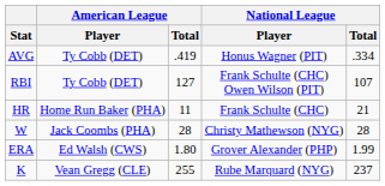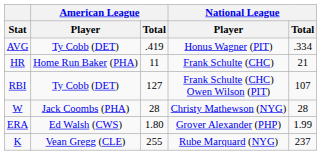 <table class="wikitable" style="text-align:center;">
 <tr>
 <th></th>
 <th colspan=2><a href='#'>American League</a></th>
 <th colspan=2><a href='#'>National League</a></th>
 </tr>
 <tr>
 <th>Stat</th>
 <th>Player</th>
 <th>Total</th>
 <th>Player</th>
 <th>Total</th>
 </tr>
 <tr>
 <td><a href='#'>AVG</a></td>
 <td><a href='#'>Ty Cobb</a> (<a href='#'>DET</a>)</td>
 <td>.419</td>
 <td><a href='#'>Honus Wagner</a> (<a href='#'>PIT</a>)</td>
 <td>.334</td>
 </tr>
 <tr>
+<td><a href='#'>HR</a></td>
+<td><a href='#'>Home Run Baker</a> (<a href='#'>PHA</a>)</td>
+<td>11</td>
+<td><a href='#'>Frank Schulte</a> (<a href='#'>CHC</a>)</td>
+<td>21</td>
+</tr>
+<tr>
 <td><a href='#'>RBI</a></td>
 <td><a href='#'>Ty Cobb</a> (<a href='#'>DET</a>)</td>
 <td>127</td>
 <td><a href='#'>Frank Schulte</a> (<a href='#'>CHC</a>)<br><a href='#'>Owen Wilson</a> (<a href='#'>PIT</a>)</td>
 <td>107</td>
-</tr>
-<tr>
-<td><a href='#'>HR</a></td>
-<td><a href='#'>Home Run Baker</a> (<a href='#'>PHA</a>)</td>
-<td>11</td>
-<td><a href='#'>Frank Schulte</a> (<a href='#'>CHC</a>)</td>
-<td>21</td>
 </tr>
 <tr>
 <td><a href='#'>W</a></td>
 <td><a href='#'>Jack Coombs</a> (<a href='#'>PHA</a>)</td>
 <td>28</td>
 <td><a href='#'>Christy Mathewson</a> (<a href='#'>NYG</a>)</td>
 <td>28</td>
 </tr>
 <tr>
 <td><a href='#'>ERA</a></td>
 <td><a href='#'>Ed Walsh</a> (<a href='#'>CWS</a>)</td>
 <td>1.80</td>
 <td><a href='#'>Grover Alexander</a> (<a href='#'>PHP</a>)</td>
 <td>1.99</td>
 </tr>
 <tr>
 <td><a href='#'>K</a></td>
 <td><a href='#'>Vean Gregg</a> (<a href='#'>CLE</a>)</td>
 <td>255</td>
 <td><a href='#'>Rube Marquard</a> (<a href='#'>NYG</a>)</td>
 <td>237</td>
 </tr>
 </table>
